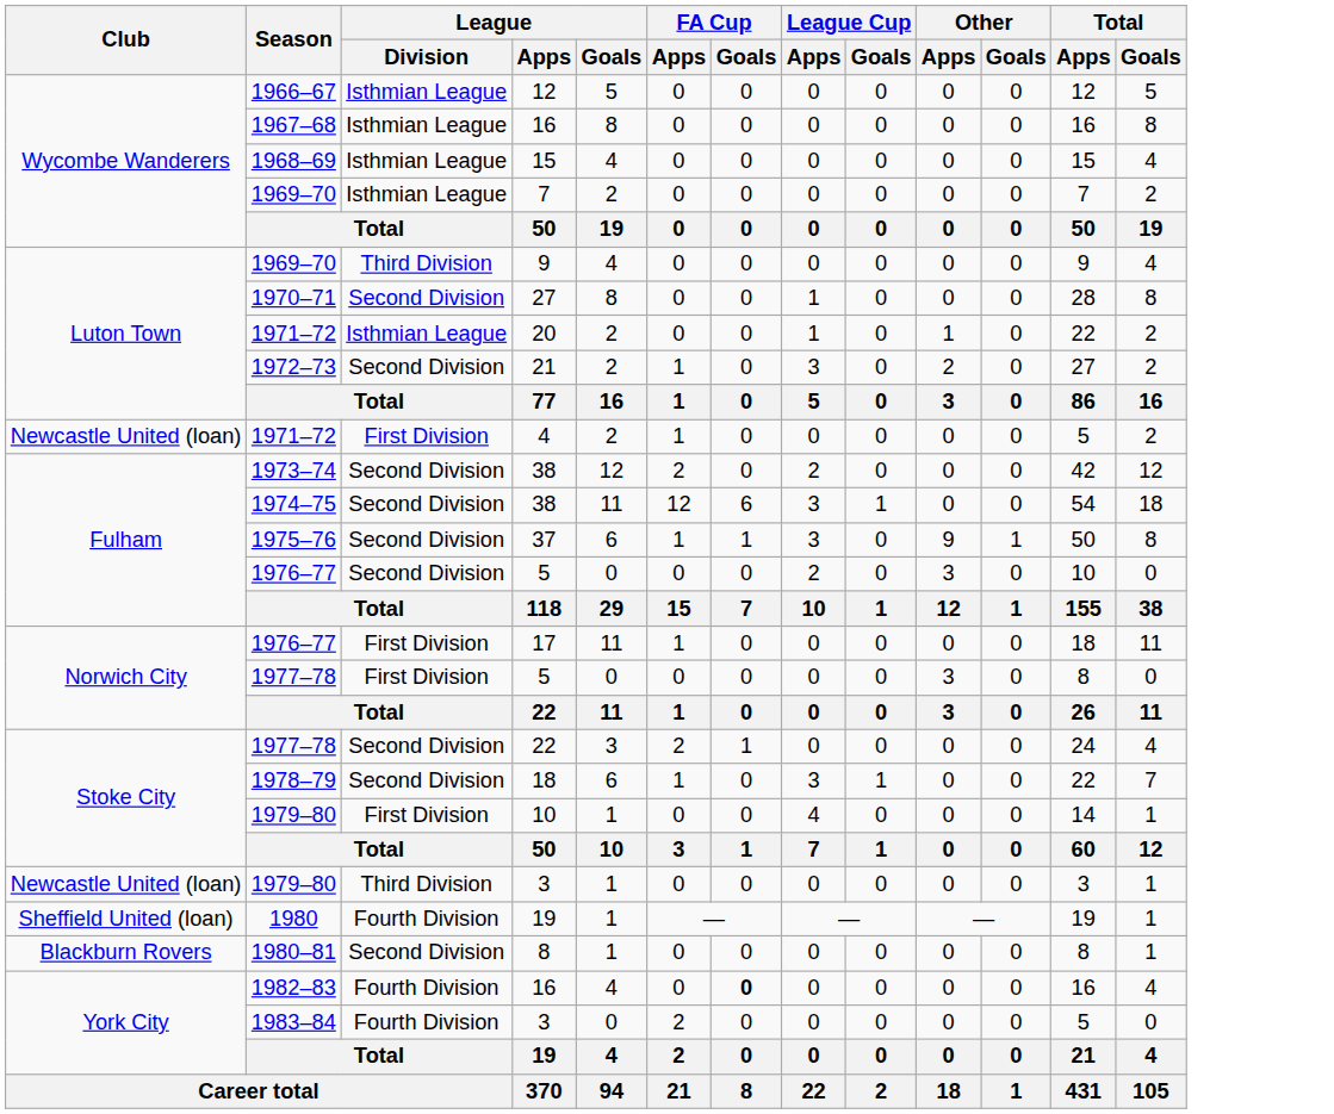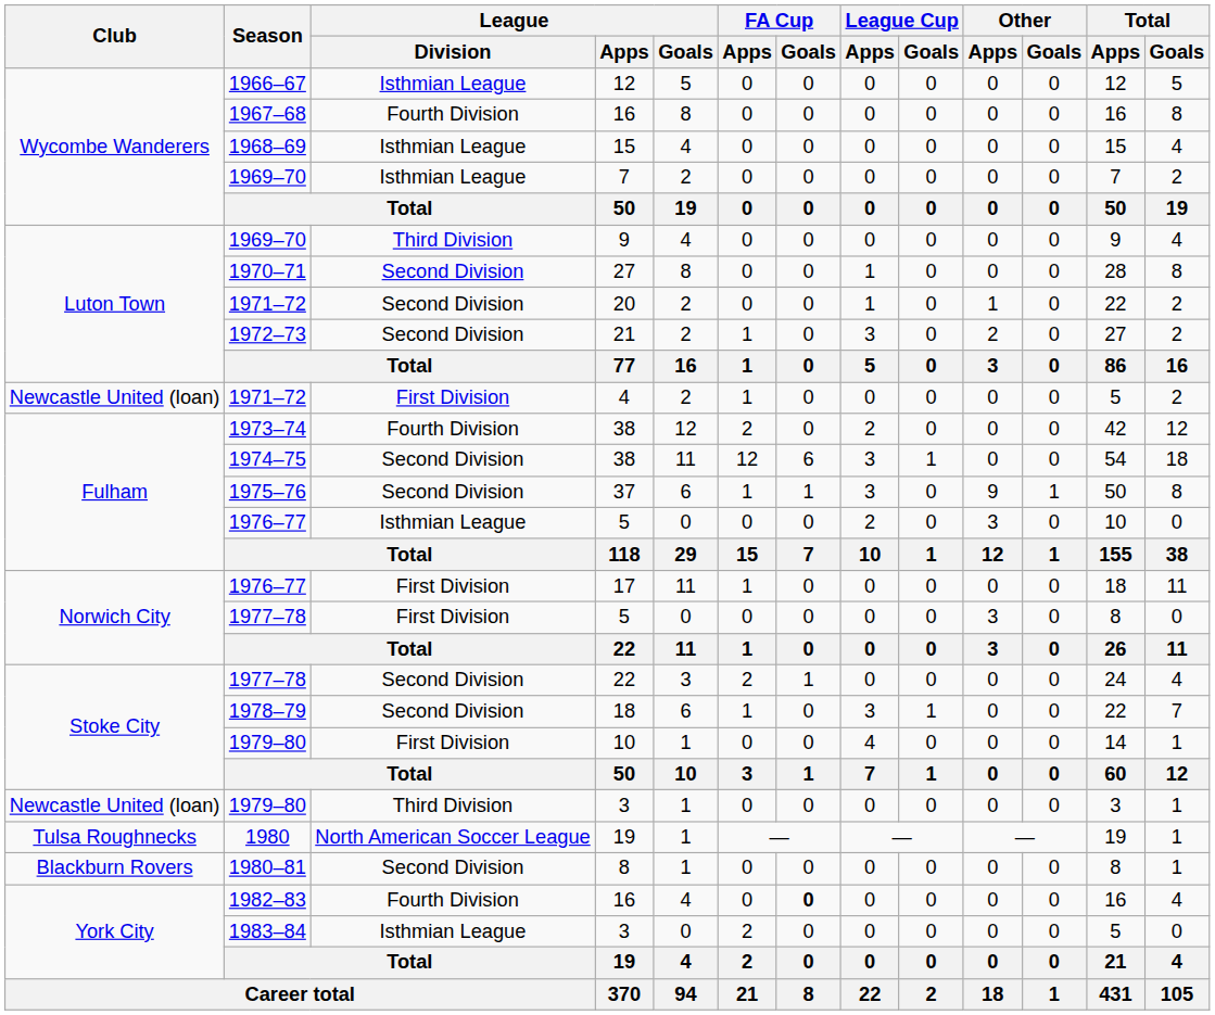 <table class="wikitable" style="text-align: center;">
 <tr>
 <th rowspan="2">Club</th>
 <th rowspan="2">Season</th>
 <th colspan="3">League</th>
 <th colspan="2"><a href='#'>FA Cup</a></th>
 <th colspan="2"><a href='#'>League Cup</a></th>
 <th colspan="2">Other</th>
 <th colspan="2">Total</th>
 </tr>
 <tr>
 <th>Division</th>
 <th>Apps</th>
 <th>Goals</th>
 <th>Apps</th>
 <th>Goals</th>
 <th>Apps</th>
 <th>Goals</th>
 <th>Apps</th>
 <th>Goals</th>
 <th>Apps</th>
 <th>Goals</th>
 </tr>
 <tr>
 <td rowspan="5"><a href='#'>Wycombe Wanderers</a></td>
 <td><a href='#'>1966–67</a></td>
 <td><a href='#'>Isthmian League</a></td>
 <td>12</td>
 <td>5</td>
 <td>0</td>
 <td>0</td>
 <td>0</td>
 <td>0</td>
 <td>0</td>
 <td>0</td>
 <td>12</td>
 <td>5</td>
 </tr>
 <tr>
 <td><a href='#'>1967–68</a></td>
-<td>Isthmian League</td>
+<td>Fourth Division</td>
 <td>16</td>
 <td>8</td>
 <td>0</td>
 <td>0</td>
 <td>0</td>
 <td>0</td>
 <td>0</td>
 <td>0</td>
 <td>16</td>
 <td>8</td>
 </tr>
 <tr>
 <td><a href='#'>1968–69</a></td>
 <td>Isthmian League</td>
 <td>15</td>
 <td>4</td>
 <td>0</td>
 <td>0</td>
 <td>0</td>
 <td>0</td>
 <td>0</td>
 <td>0</td>
 <td>15</td>
 <td>4</td>
 </tr>
 <tr>
 <td><a href='#'>1969–70</a></td>
 <td>Isthmian League</td>
 <td>7</td>
 <td>2</td>
 <td>0</td>
 <td>0</td>
 <td>0</td>
 <td>0</td>
 <td>0</td>
 <td>0</td>
 <td>7</td>
 <td>2</td>
 </tr>
 <tr>
 <th colspan="2">Total</th>
 <th>50</th>
 <th>19</th>
 <th>0</th>
 <th>0</th>
 <th>0</th>
 <th>0</th>
 <th>0</th>
 <th>0</th>
 <th>50</th>
 <th>19</th>
 </tr>
 <tr>
 <td rowspan="5"><a href='#'>Luton Town</a></td>
 <td><a href='#'>1969–70</a></td>
 <td><a href='#'>Third Division</a></td>
 <td>9</td>
 <td>4</td>
 <td>0</td>
 <td>0</td>
 <td>0</td>
 <td>0</td>
 <td>0</td>
 <td>0</td>
 <td>9</td>
 <td>4</td>
 </tr>
 <tr>
 <td><a href='#'>1970–71</a></td>
 <td><a href='#'>Second Division</a></td>
 <td>27</td>
 <td>8</td>
 <td>0</td>
 <td>0</td>
 <td>1</td>
 <td>0</td>
 <td>0</td>
 <td>0</td>
 <td>28</td>
 <td>8</td>
 </tr>
 <tr>
 <td><a href='#'>1971–72</a></td>
-<td><a href='#'>Isthmian League</a></td>
+<td>Second Division</td>
 <td>20</td>
 <td>2</td>
 <td>0</td>
 <td>0</td>
 <td>1</td>
 <td>0</td>
 <td>1</td>
 <td>0</td>
 <td>22</td>
 <td>2</td>
 </tr>
 <tr>
 <td><a href='#'>1972–73</a></td>
 <td>Second Division</td>
 <td>21</td>
 <td>2</td>
 <td>1</td>
 <td>0</td>
 <td>3</td>
 <td>0</td>
 <td>2</td>
 <td>0</td>
 <td>27</td>
 <td>2</td>
 </tr>
 <tr>
 <th colspan="2">Total</th>
 <th>77</th>
 <th>16</th>
 <th>1</th>
 <th>0</th>
 <th>5</th>
 <th>0</th>
 <th>3</th>
 <th>0</th>
 <th>86</th>
 <th>16</th>
 </tr>
 <tr>
 <td><a href='#'>Newcastle United</a> (loan)</td>
 <td><a href='#'>1971–72</a></td>
 <td><a href='#'>First Division</a></td>
 <td>4</td>
 <td>2</td>
 <td>1</td>
 <td>0</td>
 <td>0</td>
 <td>0</td>
 <td>0</td>
 <td>0</td>
 <td>5</td>
 <td>2</td>
 </tr>
 <tr>
 <td rowspan="5"><a href='#'>Fulham</a></td>
 <td><a href='#'>1973–74</a></td>
-<td>Second Division</td>
+<td>Fourth Division</td>
 <td>38</td>
 <td>12</td>
 <td>2</td>
 <td>0</td>
 <td>2</td>
 <td>0</td>
 <td>0</td>
 <td>0</td>
 <td>42</td>
 <td>12</td>
 </tr>
 <tr>
 <td><a href='#'>1974–75</a></td>
 <td>Second Division</td>
 <td>38</td>
 <td>11</td>
 <td>12</td>
 <td>6</td>
 <td>3</td>
 <td>1</td>
 <td>0</td>
 <td>0</td>
 <td>54</td>
 <td>18</td>
 </tr>
 <tr>
 <td><a href='#'>1975–76</a></td>
 <td>Second Division</td>
 <td>37</td>
 <td>6</td>
 <td>1</td>
 <td>1</td>
 <td>3</td>
 <td>0</td>
 <td>9</td>
 <td>1</td>
 <td>50</td>
 <td>8</td>
 </tr>
 <tr>
 <td><a href='#'>1976–77</a></td>
-<td>Second Division</td>
+<td>Isthmian League</td>
 <td>5</td>
 <td>0</td>
 <td>0</td>
 <td>0</td>
 <td>2</td>
 <td>0</td>
 <td>3</td>
 <td>0</td>
 <td>10</td>
 <td>0</td>
 </tr>
 <tr>
 <th colspan="2">Total</th>
 <th>118</th>
 <th>29</th>
 <th>15</th>
 <th>7</th>
 <th>10</th>
 <th>1</th>
 <th>12</th>
 <th>1</th>
 <th>155</th>
 <th>38</th>
 </tr>
 <tr>
 <td rowspan="3"><a href='#'>Norwich City</a></td>
 <td><a href='#'>1976–77</a></td>
 <td>First Division</td>
 <td>17</td>
 <td>11</td>
 <td>1</td>
 <td>0</td>
 <td>0</td>
 <td>0</td>
 <td>0</td>
 <td>0</td>
 <td>18</td>
 <td>11</td>
 </tr>
 <tr>
 <td><a href='#'>1977–78</a></td>
 <td>First Division</td>
 <td>5</td>
 <td>0</td>
 <td>0</td>
 <td>0</td>
 <td>0</td>
 <td>0</td>
 <td>3</td>
 <td>0</td>
 <td>8</td>
 <td>0</td>
 </tr>
 <tr>
 <th colspan="2">Total</th>
 <th>22</th>
 <th>11</th>
 <th>1</th>
 <th>0</th>
 <th>0</th>
 <th>0</th>
 <th>3</th>
 <th>0</th>
 <th>26</th>
 <th>11</th>
 </tr>
 <tr>
 <td rowspan="4"><a href='#'>Stoke City</a></td>
 <td><a href='#'>1977–78</a></td>
 <td>Second Division</td>
 <td>22</td>
 <td>3</td>
 <td>2</td>
 <td>1</td>
 <td>0</td>
 <td>0</td>
 <td>0</td>
 <td>0</td>
 <td>24</td>
 <td>4</td>
 </tr>
 <tr>
 <td><a href='#'>1978–79</a></td>
 <td>Second Division</td>
 <td>18</td>
 <td>6</td>
 <td>1</td>
 <td>0</td>
 <td>3</td>
 <td>1</td>
 <td>0</td>
 <td>0</td>
 <td>22</td>
 <td>7</td>
 </tr>
 <tr>
 <td><a href='#'>1979–80</a></td>
 <td>First Division</td>
 <td>10</td>
 <td>1</td>
 <td>0</td>
 <td>0</td>
 <td>4</td>
 <td>0</td>
 <td>0</td>
 <td>0</td>
 <td>14</td>
 <td>1</td>
 </tr>
 <tr>
 <th colspan="2">Total</th>
 <th>50</th>
 <th>10</th>
 <th>3</th>
 <th>1</th>
 <th>7</th>
 <th>1</th>
 <th>0</th>
 <th>0</th>
 <th>60</th>
 <th>12</th>
 </tr>
 <tr>
 <td><a href='#'>Newcastle United</a> (loan)</td>
 <td><a href='#'>1979–80</a></td>
 <td>Third Division</td>
 <td>3</td>
 <td>1</td>
 <td>0</td>
 <td>0</td>
 <td>0</td>
 <td>0</td>
 <td>0</td>
 <td>0</td>
 <td>3</td>
 <td>1</td>
 </tr>
 <tr>
-<td><a href='#'>Sheffield United</a> (loan)</td>
+<td><a href='#'>Tulsa Roughnecks</a></td>
 <td><a href='#'>1980</a></td>
-<td>Fourth Division</td>
+<td><a href='#'>North American Soccer League</a></td>
 <td>19</td>
 <td>1</td>
 <td colspan="2">—</td>
 <td colspan="2">—</td>
 <td colspan="2">—</td>
 <td>19</td>
 <td>1</td>
 </tr>
 <tr>
 <td><a href='#'>Blackburn Rovers</a></td>
 <td><a href='#'>1980–81</a></td>
 <td>Second Division</td>
 <td>8</td>
 <td>1</td>
 <td>0</td>
 <td>0</td>
 <td>0</td>
 <td>0</td>
 <td>0</td>
 <td>0</td>
 <td>8</td>
 <td>1</td>
 </tr>
 <tr>
 <td rowspan="3"><a href='#'>York City</a></td>
 <td><a href='#'>1982–83</a></td>
 <td>Fourth Division</td>
 <td>16</td>
 <td>4</td>
 <td>0</td>
 <td><strong>0</strong></td>
 <td>0</td>
 <td>0</td>
 <td>0</td>
 <td>0</td>
 <td>16</td>
 <td>4</td>
 </tr>
 <tr>
 <td><a href='#'>1983–84</a></td>
-<td>Fourth Division</td>
+<td>Isthmian League</td>
 <td>3</td>
 <td>0</td>
 <td>2</td>
 <td>0</td>
 <td>0</td>
 <td>0</td>
 <td>0</td>
 <td>0</td>
 <td>5</td>
 <td>0</td>
 </tr>
 <tr>
 <th colspan="2">Total</th>
 <th>19</th>
 <th>4</th>
 <th>2</th>
 <th>0</th>
 <th>0</th>
 <th>0</th>
 <th>0</th>
 <th>0</th>
 <th>21</th>
 <th>4</th>
 </tr>
 <tr>
 <th colspan="3">Career total</th>
 <th>370</th>
 <th>94</th>
 <th>21</th>
 <th>8</th>
 <th>22</th>
 <th>2</th>
 <th>18</th>
 <th>1</th>
 <th>431</th>
 <th>105</th>
 </tr>
 </table>
